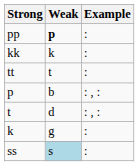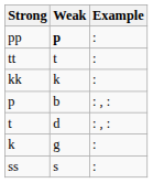 <table class="wikitable">
 <tr>
 <th>Strong</th>
 <th>Weak</th>
 <th>Example</th>
 </tr>
 <tr>
 <td>pp</td>
 <td><strong>p</strong></td>
 <td>: </td>
 </tr>
 <tr>
-<td>kk</td>
-<td>k</td>
+<td>tt</td>
+<td>t</td>
 <td>: </td>
 </tr>
 <tr>
-<td>tt</td>
-<td>t</td>
+<td>kk</td>
+<td>k</td>
 <td>: </td>
 </tr>
 <tr>
 <td>p</td>
 <td>b</td>
 <td>: , : </td>
 </tr>
 <tr>
 <td>t</td>
 <td>d</td>
 <td>: , : </td>
 </tr>
 <tr>
 <td>k</td>
 <td>g</td>
 <td>: </td>
 </tr>
 <tr>
 <td>ss</td>
-<td style="background: lightblue;">s</td>
+<td>s</td>
 <td>: </td>
 </tr>
 </table>
